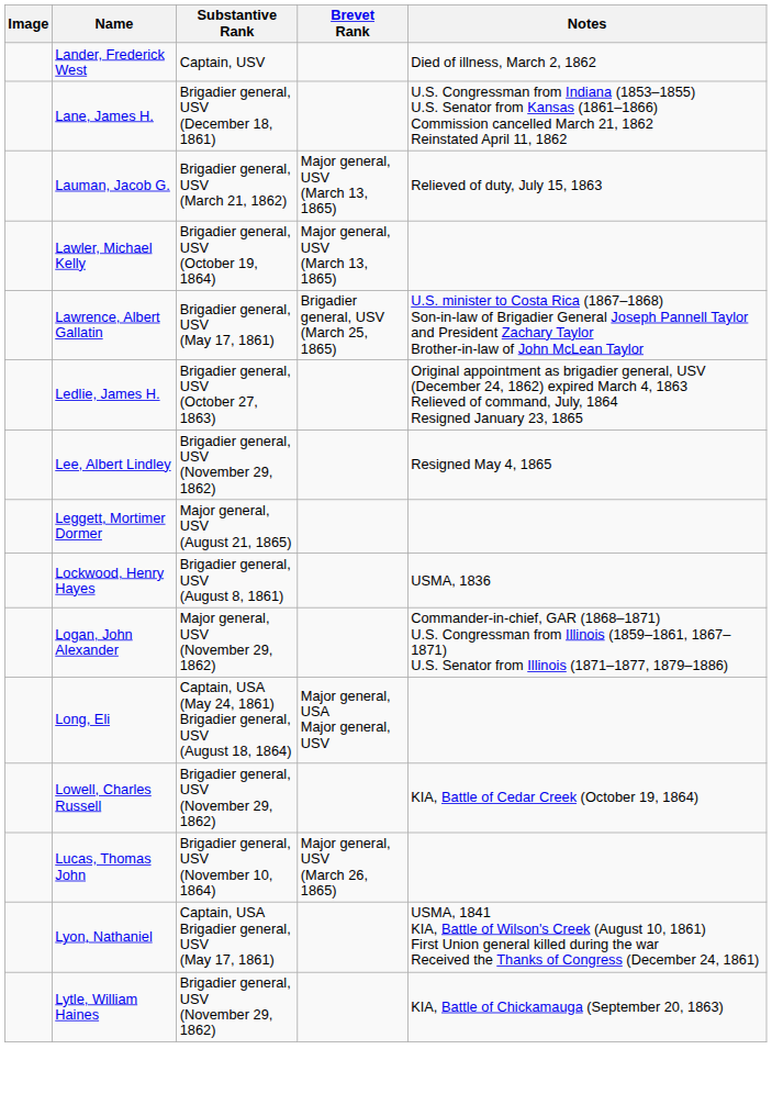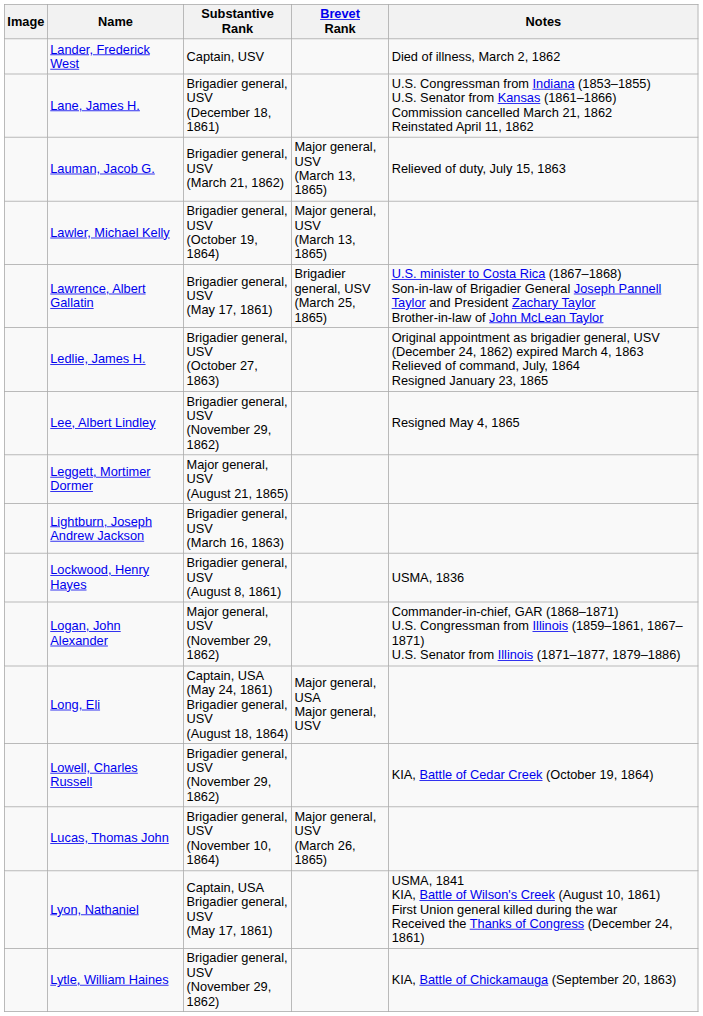 <table class="wikitable sortable">
 <tr>
 <th class="unsortable">Image</th>
 <th>Name</th>
 <th>Substantive<br>Rank</th>
 <th><a href='#'>Brevet</a><br>Rank</th>
 <th class="unsortable">Notes</th>
 </tr>
 <tr>
 <td></td>
 <td><a href='#'>Lander, Frederick West</a></td>
 <td>Captain, USV</td>
 <td></td>
 <td>Died of illness, March 2, 1862</td>
 </tr>
 <tr>
 <td></td>
 <td><a href='#'>Lane, James H.</a></td>
 <td>Brigadier general, USV<br>(December 18, 1861)</td>
 <td></td>
 <td>U.S. Congressman from <a href='#'>Indiana</a> (1853–1855)<br>U.S. Senator from <a href='#'>Kansas</a> (1861–1866)<br>Commission cancelled March 21, 1862<br>Reinstated April 11, 1862</td>
 </tr>
 <tr>
 <td></td>
 <td><a href='#'>Lauman, Jacob G.</a></td>
 <td>Brigadier general, USV<br>(March 21, 1862)</td>
 <td>Major general, USV<br>(March 13, 1865)</td>
 <td>Relieved of duty, July 15, 1863</td>
 </tr>
 <tr>
 <td></td>
 <td><a href='#'>Lawler, Michael Kelly</a></td>
 <td>Brigadier general, USV<br>(October 19, 1864)</td>
 <td>Major general, USV<br>(March 13, 1865)</td>
 <td></td>
 </tr>
 <tr>
 <td></td>
 <td><a href='#'>Lawrence, Albert Gallatin</a></td>
 <td>Brigadier general, USV<br>(May 17, 1861)</td>
 <td>Brigadier general, USV<br>(March 25, 1865)</td>
 <td><a href='#'>U.S. minister to Costa Rica</a> (1867–1868)<br>Son-in-law of Brigadier General <a href='#'>Joseph Pannell Taylor</a> and President <a href='#'>Zachary Taylor</a><br>Brother-in-law of <a href='#'>John McLean Taylor</a></td>
 </tr>
 <tr>
 <td></td>
 <td><a href='#'>Ledlie, James H.</a></td>
 <td>Brigadier general, USV<br>(October 27, 1863)</td>
 <td></td>
 <td>Original appointment as brigadier general, USV (December 24, 1862) expired March 4, 1863<br>Relieved of command, July, 1864<br>Resigned January 23, 1865</td>
 </tr>
 <tr>
 <td></td>
 <td><a href='#'>Lee, Albert Lindley</a></td>
 <td>Brigadier general, USV<br>(November 29, 1862)</td>
 <td></td>
 <td>Resigned May 4, 1865</td>
 </tr>
 <tr>
 <td></td>
 <td><a href='#'>Leggett, Mortimer Dormer</a></td>
 <td>Major general, USV<br>(August 21, 1865)</td>
 <td></td>
 <td></td>
 </tr>
 <tr>
 <td></td>
+<td><a href='#'>Lightburn, Joseph Andrew Jackson</a></td>
+<td>Brigadier general, USV<br>(March 16, 1863)</td>
+<td></td>
+<td></td>
+</tr>
+<tr>
+<td></td>
 <td><a href='#'>Lockwood, Henry Hayes</a></td>
 <td>Brigadier general, USV<br>(August 8, 1861)</td>
 <td></td>
 <td>USMA, 1836</td>
 </tr>
 <tr>
 <td></td>
 <td><a href='#'>Logan, John Alexander</a></td>
 <td>Major general, USV<br>(November 29, 1862)</td>
 <td></td>
 <td>Commander-in-chief, GAR (1868–1871)<br>U.S. Congressman from <a href='#'>Illinois</a> (1859–1861, 1867–1871)<br>U.S. Senator from <a href='#'>Illinois</a> (1871–1877, 1879–1886)</td>
 </tr>
 <tr>
 <td></td>
 <td><a href='#'>Long, Eli</a></td>
 <td>Captain, USA<br>(May 24, 1861)<br>Brigadier general, USV<br>(August 18, 1864)</td>
 <td>Major general, USA<br>Major general, USV</td>
 <td></td>
 </tr>
 <tr>
 <td></td>
 <td><a href='#'>Lowell, Charles Russell</a></td>
 <td>Brigadier general, USV<br>(November 29, 1862)</td>
 <td></td>
 <td>KIA, <a href='#'>Battle of Cedar Creek</a> (October 19, 1864)</td>
 </tr>
 <tr>
 <td></td>
 <td><a href='#'>Lucas, Thomas John</a></td>
 <td>Brigadier general, USV<br>(November 10, 1864)</td>
 <td>Major general, USV<br>(March 26, 1865)</td>
 <td></td>
 </tr>
 <tr>
 <td></td>
 <td><a href='#'>Lyon, Nathaniel</a></td>
 <td>Captain, USA<br>Brigadier general, USV<br>(May 17, 1861)</td>
 <td></td>
 <td>USMA, 1841<br>KIA, <a href='#'>Battle of Wilson's Creek</a> (August 10, 1861)<br>First Union general killed during the war<br>Received the <a href='#'>Thanks of Congress</a> (December 24, 1861)</td>
 </tr>
 <tr>
 <td></td>
 <td><a href='#'>Lytle, William Haines</a></td>
 <td>Brigadier general, USV<br>(November 29, 1862)</td>
 <td></td>
 <td>KIA, <a href='#'>Battle of Chickamauga</a> (September 20, 1863)</td>
 </tr>
 </table>
